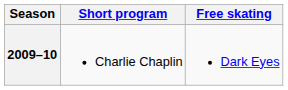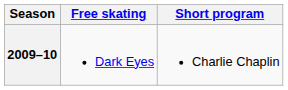 <table class="wikitable" style="text-align:center">
 <tr>
 <th>Season</th>
+<th><a href='#'>Free skating</a></th>
 <th><a href='#'>Short program</a></th>
-<th><a href='#'>Free skating</a></th>
 </tr>
 <tr>
 <th>2009–10 <br></th>
+<td><br><ul><li><a href='#'>Dark Eyes</a></li></ul></td>
 <td><br><ul><li>Charlie Chaplin</li></ul></td>
-<td><br><ul><li><a href='#'>Dark Eyes</a></li></ul></td>
 </tr>
 </table>
